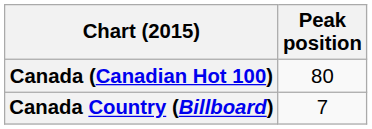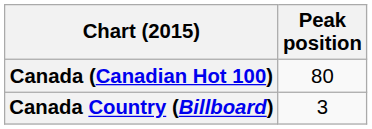 <table class="wikitable sortable plainrowheaders" style="text-align:center;">
 <tr>
 <th>Chart (2015)</th>
 <th>Peak<br>position</th>
 </tr>
 <tr>
 <th scope="row">Canada (<a href='#'>Canadian Hot 100</a>)</th>
 <td>80</td>
 </tr>
 <tr>
 <th scope="row">Canada <a href='#'>Country</a> (<a href='#'><em>Billboard</em></a>)</th>
-<td>7</td>
+<td>3</td>
 </tr>
 </table>
